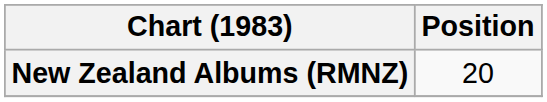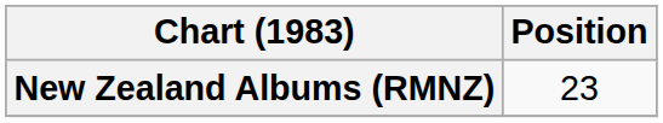 <table class="wikitable plainrowheaders" style="text-align:center">
 <tr>
 <th scope="col">Chart (1983)</th>
 <th scope="col">Position</th>
 </tr>
 <tr>
 <th scope="row">New Zealand Albums (RMNZ)</th>
-<td>20</td>
+<td>23</td>
 </tr>
 <tr>
 </tr>
 </table>
